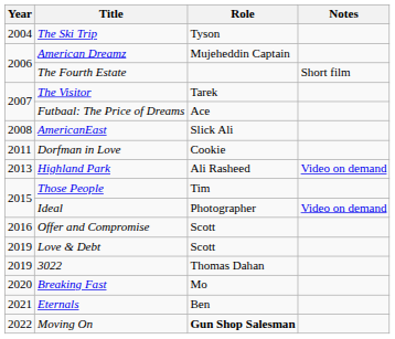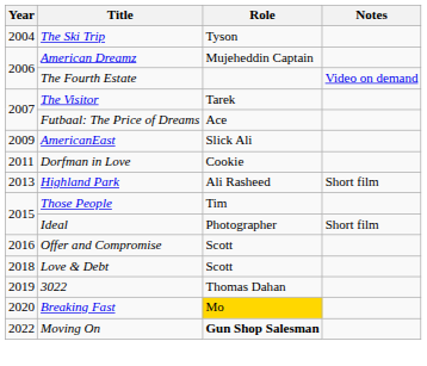 <table class="wikitable plainrowheaders sortable">
 <tr>
 <th scope="col">Year</th>
 <th scope="col">Title</th>
 <th scope="col">Role</th>
 <th scope="col" class="unsortable">Notes</th>
 </tr>
 <tr>
 <td>2004</td>
 <td scope="row"><em><a href='#'>The Ski Trip</a></em></td>
 <td>Tyson</td>
 <td></td>
 </tr>
 <tr>
 <td rowspan="2">2006</td>
 <td scope="row"><em><a href='#'>American Dreamz</a></em></td>
 <td>Mujeheddin Captain</td>
 <td></td>
 </tr>
 <tr>
 <td scope="row"><em>The Fourth Estate</em></td>
 <td></td>
-<td>Short film</td>
+<td><a href='#'>Video on demand</a></td>
 </tr>
 <tr>
 <td rowspan="2">2007</td>
 <td scope="row"><em><a href='#'>The Visitor</a></em></td>
 <td>Tarek</td>
 <td></td>
 </tr>
 <tr>
 <td scope="row"><em>Futbaal: The Price of Dreams</em></td>
 <td>Ace</td>
 <td></td>
 </tr>
 <tr>
-<td>2008</td>
+<td>2009</td>
 <td scope="row"><em><a href='#'>AmericanEast</a></em></td>
 <td>Slick Ali</td>
 <td></td>
 </tr>
 <tr>
 <td>2011</td>
 <td scope="row"><em>Dorfman in Love</em></td>
 <td>Cookie</td>
 <td></td>
 </tr>
 <tr>
 <td>2013</td>
 <td scope="row"><em><a href='#'>Highland Park</a></em></td>
 <td>Ali Rasheed</td>
-<td><a href='#'>Video on demand</a></td>
+<td>Short film</td>
 </tr>
 <tr>
 <td rowspan="2">2015</td>
 <td scope="row"><em><a href='#'>Those People</a></em></td>
 <td>Tim</td>
 <td></td>
 </tr>
 <tr>
 <td scope="row"><em>Ideal</em></td>
 <td>Photographer</td>
-<td><a href='#'>Video on demand</a></td>
+<td>Short film</td>
 </tr>
 <tr>
 <td>2016</td>
 <td scope="row"><em>Offer and Compromise</em></td>
 <td>Scott</td>
 <td></td>
 </tr>
 <tr>
-<td>2019</td>
+<td>2018</td>
 <td scope="row"><em>Love & Debt</em></td>
 <td>Scott</td>
 <td></td>
 </tr>
 <tr>
 <td>2019</td>
 <td scope="row"><em>3022</em></td>
 <td>Thomas Dahan</td>
 <td></td>
 </tr>
 <tr>
 <td>2020</td>
 <td scope="row"><em><a href='#'>Breaking Fast</a></em></td>
-<td>Mo</td>
-<td></td>
-</tr>
-<tr>
-<td>2021</td>
-<td scope="row"><em><a href='#'>Eternals</a></em></td>
-<td>Ben</td>
+<td style="background: gold;">Mo</td>
 <td></td>
 </tr>
 <tr>
 <td>2022</td>
 <td><em>Moving On</em></td>
 <td><strong>Gun Shop Salesman</strong></td>
 <td></td>
 </tr>
 </table>
